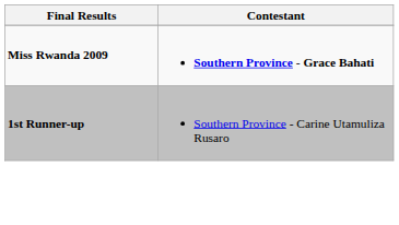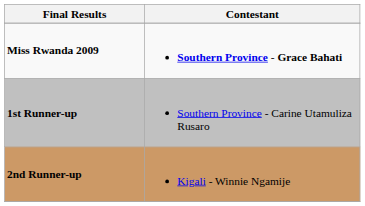 <table class="wikitable sortable" style="font-size:95%;">
 <tr>
 <th width="180">Final Results</th>
 <th width="280">Contestant</th>
 </tr>
 <tr>
 </tr>
 <tr -bgcolor=gold>
 <td><strong>Miss Rwanda 2009</strong></td>
 <td><br><ul><li><strong><a href='#'>Southern Province</a></strong> - <strong>Grace Bahati</strong></li></ul></td>
 </tr>
 <tr bgcolor=silver>
 <td><strong>1st Runner-up</strong></td>
 <td><br><ul><li><a href='#'>Southern Province</a> - Carine Utamuliza Rusaro</li></ul></td>
 </tr>
+<tr bgcolor=#cc9966>
+<td><strong>2nd Runner-up</strong></td>
+<td><br><ul><li><a href='#'>Kigali</a> - Winnie Ngamije</li></ul></td>
+</tr>
 <tr>
 </tr>
 </table>
